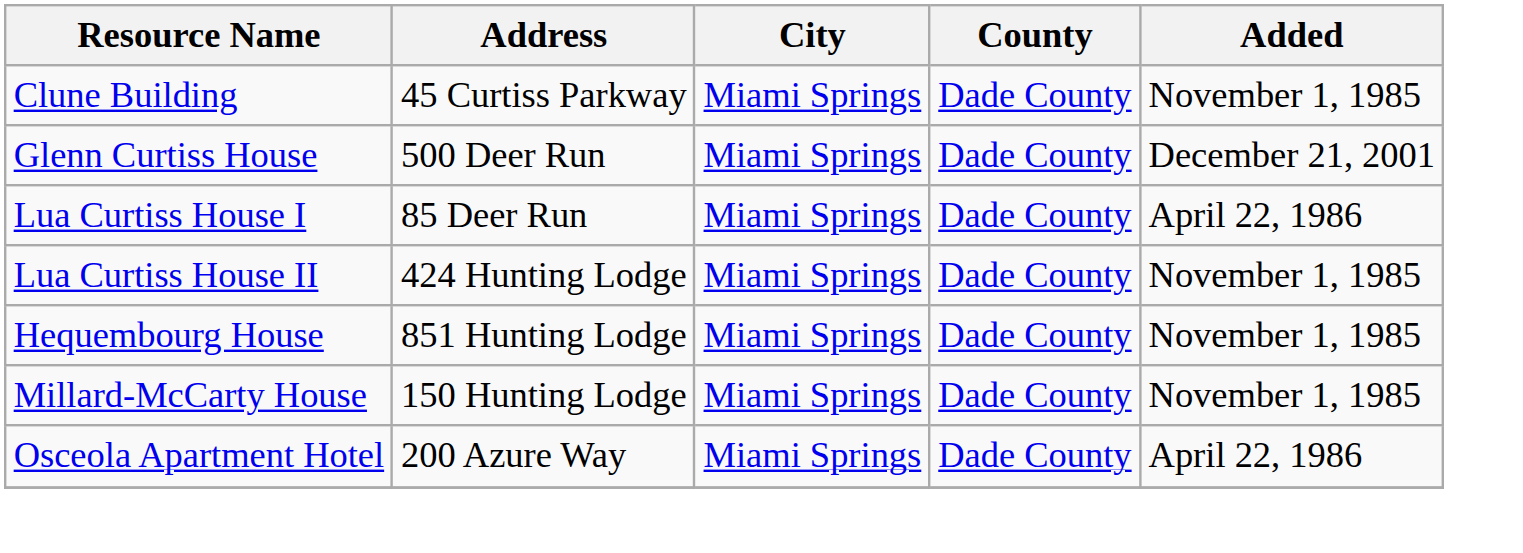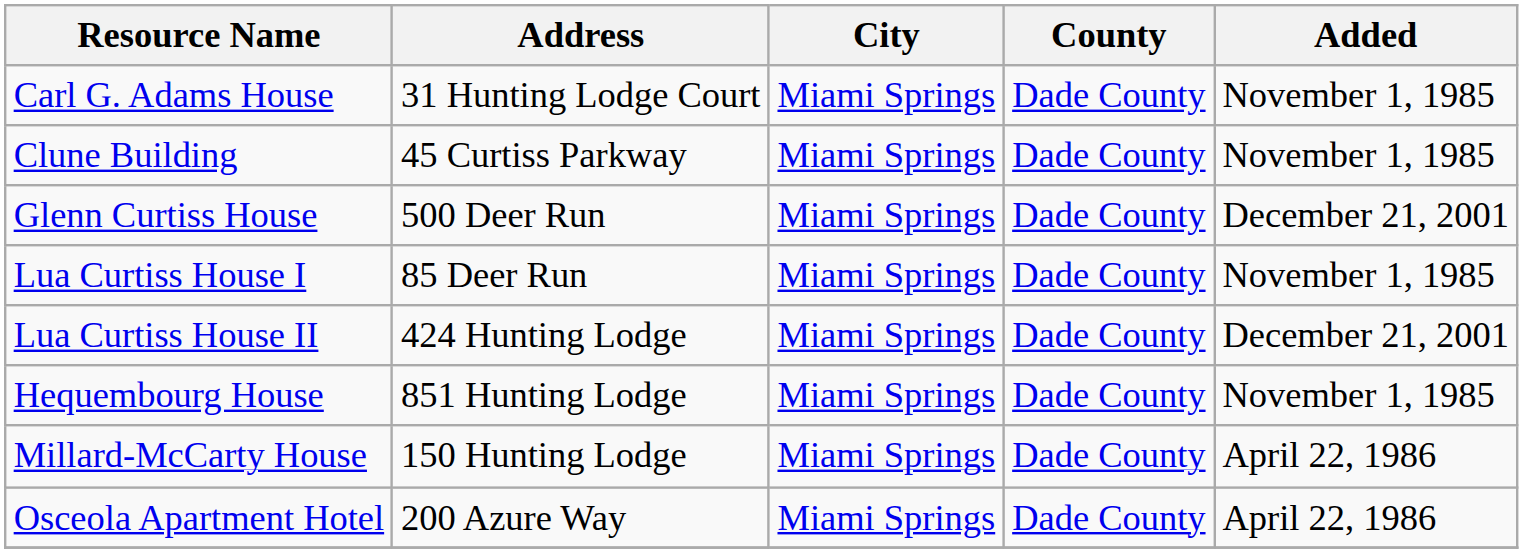 <table class="wikitable" style="font-size: 95%;">
 <tr>
 <th>Resource Name</th>
 <th>Address</th>
 <th>City</th>
 <th>County</th>
 <th>Added</th>
+</tr>
+<tr>
+<td><a href='#'>Carl G. Adams House</a></td>
+<td>31 Hunting Lodge Court</td>
+<td><a href='#'>Miami Springs</a></td>
+<td><a href='#'>Dade County</a></td>
+<td>November 1, 1985</td>
 </tr>
 <tr>
 <td><a href='#'>Clune Building</a></td>
 <td>45 Curtiss Parkway</td>
 <td><a href='#'>Miami Springs</a></td>
 <td><a href='#'>Dade County</a></td>
 <td>November 1, 1985</td>
 </tr>
 <tr>
 <td><a href='#'>Glenn Curtiss House</a></td>
 <td>500 Deer Run</td>
 <td><a href='#'>Miami Springs</a></td>
 <td><a href='#'>Dade County</a></td>
 <td>December 21, 2001</td>
 </tr>
 <tr>
 <td><a href='#'>Lua Curtiss House I</a></td>
 <td>85 Deer Run</td>
 <td><a href='#'>Miami Springs</a></td>
 <td><a href='#'>Dade County</a></td>
-<td>April 22, 1986</td>
+<td>November 1, 1985</td>
 </tr>
 <tr>
 <td><a href='#'>Lua Curtiss House II</a></td>
 <td>424 Hunting Lodge</td>
 <td><a href='#'>Miami Springs</a></td>
 <td><a href='#'>Dade County</a></td>
-<td>November 1, 1985</td>
+<td>December 21, 2001</td>
 </tr>
 <tr>
 <td><a href='#'>Hequembourg House</a></td>
 <td>851 Hunting Lodge</td>
 <td><a href='#'>Miami Springs</a></td>
 <td><a href='#'>Dade County</a></td>
 <td>November 1, 1985</td>
 </tr>
 <tr>
 <td><a href='#'>Millard-McCarty House</a></td>
 <td>150 Hunting Lodge</td>
 <td><a href='#'>Miami Springs</a></td>
 <td><a href='#'>Dade County</a></td>
-<td>November 1, 1985</td>
+<td>April 22, 1986</td>
 </tr>
 <tr>
 <td><a href='#'>Osceola Apartment Hotel</a></td>
 <td>200 Azure Way</td>
 <td><a href='#'>Miami Springs</a></td>
 <td><a href='#'>Dade County</a></td>
 <td>April 22, 1986</td>
 </tr>
 <tr>
 </tr>
 </table>
